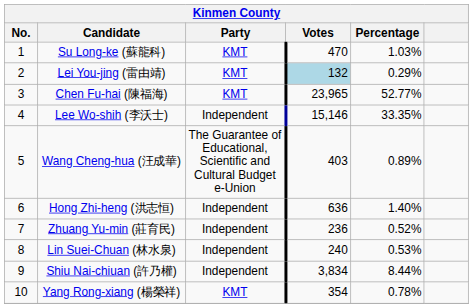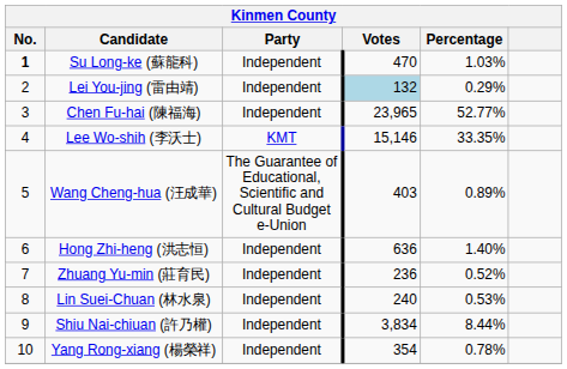 <table class="wikitable collapsible" style="text-align:center">
 <tr>
 <th colspan="7" width=620px><a href='#'>Kinmen County</a></th>
 </tr>
 <tr>
 <th width=35>No.</th>
 <th width=180>Candidate</th>
 <th width=120>Party</th>
 <th width=75>Votes</th>
 <th width=75>Percentage</th>
 <th width=49></th>
 </tr>
 <tr>
-<td>1</td>
+<td><strong>1</strong></td>
 <td><a href='#'>Su Long-ke</a> (蘇龍科)</td>
-<td><a href='#'>KMT</a></td>
+<td>Independent</td>
 <td style="border-left:4px solid #000000;" align="right">470</td>
 <td align="right">1.03%</td>
 <td align="center"></td>
 </tr>
 <tr>
 <td>2</td>
 <td><a href='#'>Lei You-jing</a> (雷由靖)</td>
-<td><a href='#'>KMT</a></td>
+<td>Independent</td>
 <td style="background: lightblue; border-left:4px solid #000000;" align="right">132</td>
 <td align="right">0.29%</td>
 <td align="center"></td>
 </tr>
 <tr>
 <td>3</td>
 <td><a href='#'>Chen Fu-hai</a> (陳福海)</td>
-<td><a href='#'>KMT</a></td>
+<td>Independent</td>
 <td style="border-left:4px solid #000000;" align="right">23,965</td>
 <td align="right">52.77%</td>
 <td align="center"></td>
 </tr>
 <tr>
 <td>4</td>
 <td><a href='#'>Lee Wo-shih</a> (李沃士)</td>
-<td>Independent</td>
+<td><a href='#'>KMT</a></td>
 <td style="border-left:4px solid #000099;" align="right">15,146</td>
 <td align="right">33.35%</td>
 <td align="center"></td>
 </tr>
 <tr>
 <td>5</td>
 <td><a href='#'>Wang Cheng-hua</a> (汪成華)</td>
 <td>The Guarantee of Educational, Scientific and Cultural Budget e-Union</td>
 <td style="border-left:4px solid #000000;" align="right">403</td>
 <td align="right">0.89%</td>
 <td align="center"></td>
 </tr>
 <tr>
 <td>6</td>
 <td><a href='#'>Hong Zhi-heng</a> (洪志恒)</td>
 <td>Independent</td>
 <td style="border-left:4px solid #000000;" align="right">636</td>
 <td align="right">1.40%</td>
 <td align="center"></td>
 </tr>
 <tr>
 <td>7</td>
 <td><a href='#'>Zhuang Yu-min</a> (莊育民)</td>
 <td>Independent</td>
 <td style="border-left:4px solid #000000;" align="right">236</td>
 <td align="right">0.52%</td>
 <td align="center"></td>
 </tr>
 <tr>
 <td>8</td>
 <td><a href='#'>Lin Suei-Chuan</a> (林水泉)</td>
 <td>Independent</td>
 <td style="border-left:4px solid #000000;" align="right">240</td>
 <td align="right">0.53%</td>
 <td align="center"></td>
 </tr>
 <tr>
 <td>9</td>
 <td><a href='#'>Shiu Nai-chiuan</a> (許乃權)</td>
 <td>Independent</td>
 <td style="border-left:4px solid #000000;" align="right">3,834</td>
 <td align="right">8.44%</td>
 <td align="center"></td>
 </tr>
 <tr>
 <td>10</td>
 <td><a href='#'>Yang Rong-xiang</a> (楊榮祥)</td>
-<td><a href='#'>KMT</a></td>
+<td>Independent</td>
 <td style="border-left:4px solid #000000;" align="right">354</td>
 <td align="right">0.78%</td>
 <td align="center"></td>
 </tr>
 <tr bgcolor=EEEEEE>
 </tr>
 </table>
